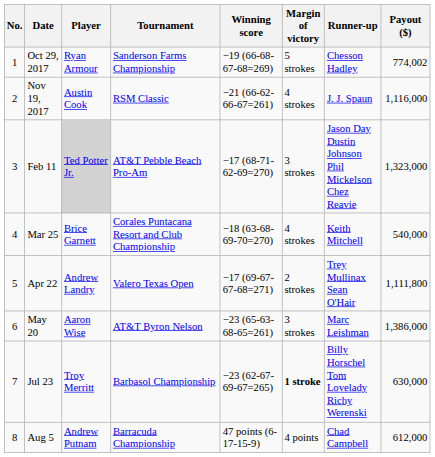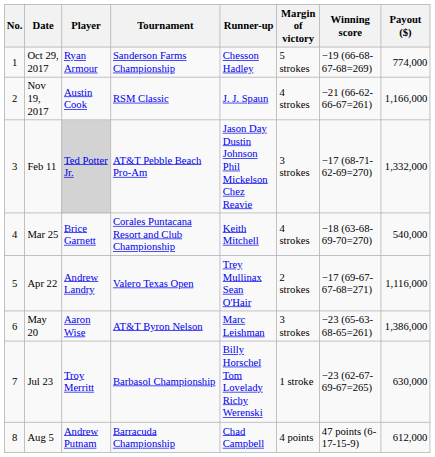 <table class="wikitable" style="font-size:95%;">
 <tr>
 <th>No.</th>
 <th>Date</th>
 <th>Player</th>
 <th>Tournament</th>
+<th>Runner-up</th>
+<th>Margin of<br>victory</th>
 <th>Winning score</th>
-<th>Margin of<br>victory</th>
-<th>Runner-up</th>
 <th>Payout ($)</th>
 </tr>
 <tr>
 <td align=center>1</td>
 <td>Oct 29, 2017</td>
 <td> <a href='#'>Ryan Armour</a></td>
 <td><a href='#'>Sanderson Farms Championship</a></td>
+<td> <a href='#'>Chesson Hadley</a></td>
+<td>5 strokes</td>
 <td>−19 (66-68-67-68=269)</td>
-<td>5 strokes</td>
-<td> <a href='#'>Chesson Hadley</a></td>
-<td align=right>774,002</td>
+<td align=right>774,000</td>
 </tr>
 <tr>
 <td align=center>2</td>
 <td>Nov 19, 2017</td>
 <td> <a href='#'>Austin Cook</a></td>
 <td><a href='#'>RSM Classic</a></td>
+<td> <a href='#'>J. J. Spaun</a></td>
+<td>4 strokes</td>
 <td>−21 (66-62-66-67=261)</td>
-<td>4 strokes</td>
-<td> <a href='#'>J. J. Spaun</a></td>
-<td align=right>1,116,000</td>
+<td align=right>1,166,000</td>
 </tr>
 <tr>
 <td align=center>3</td>
 <td>Feb 11</td>
 <td style="background: lightgrey;"> <a href='#'>Ted Potter Jr.</a></td>
 <td><a href='#'>AT&T Pebble Beach Pro-Am</a></td>
+<td> <a href='#'>Jason Day</a><br> <a href='#'>Dustin Johnson</a><br> <a href='#'>Phil Mickelson</a><br> <a href='#'>Chez Reavie</a></td>
+<td>3 strokes</td>
 <td>−17 (68-71-62-69=270)</td>
-<td>3 strokes</td>
-<td> <a href='#'>Jason Day</a><br> <a href='#'>Dustin Johnson</a><br> <a href='#'>Phil Mickelson</a><br> <a href='#'>Chez Reavie</a></td>
-<td align=right>1,323,000</td>
+<td align=right>1,332,000</td>
 </tr>
 <tr>
 <td align=center>4</td>
 <td>Mar 25</td>
 <td> <a href='#'>Brice Garnett</a></td>
 <td><a href='#'>Corales Puntacana Resort and Club Championship</a></td>
+<td> <a href='#'>Keith Mitchell</a></td>
+<td>4 strokes</td>
 <td>−18 (63-68-69-70=270)</td>
-<td>4 strokes</td>
-<td> <a href='#'>Keith Mitchell</a></td>
 <td align=right>540,000</td>
 </tr>
 <tr>
 <td align=center>5</td>
 <td>Apr 22</td>
 <td> <a href='#'>Andrew Landry</a></td>
 <td><a href='#'>Valero Texas Open</a></td>
+<td> <a href='#'>Trey Mullinax</a><br> <a href='#'>Sean O'Hair</a></td>
+<td>2 strokes</td>
 <td>−17 (69-67-67-68=271)</td>
-<td>2 strokes</td>
-<td> <a href='#'>Trey Mullinax</a><br> <a href='#'>Sean O'Hair</a></td>
-<td align=right>1,111,800</td>
+<td align=right>1,116,000</td>
 </tr>
 <tr>
 <td align=center>6</td>
 <td>May 20</td>
 <td> <a href='#'>Aaron Wise</a></td>
 <td><a href='#'>AT&T Byron Nelson</a></td>
+<td> <a href='#'>Marc Leishman</a></td>
+<td>3 strokes</td>
 <td>−23 (65-63-68-65=261)</td>
-<td>3 strokes</td>
-<td> <a href='#'>Marc Leishman</a></td>
 <td align=right>1,386,000</td>
 </tr>
 <tr>
 <td align=center>7</td>
 <td>Jul 23</td>
 <td> <a href='#'>Troy Merritt</a></td>
 <td><a href='#'>Barbasol Championship</a></td>
+<td> <a href='#'>Billy Horschel</a><br> <a href='#'>Tom Lovelady</a><br> <a href='#'>Richy Werenski</a></td>
+<td>1 stroke</td>
 <td>−23 (62-67-69-67=265)</td>
-<td><strong>1 stroke</strong></td>
-<td> <a href='#'>Billy Horschel</a><br> <a href='#'>Tom Lovelady</a><br> <a href='#'>Richy Werenski</a></td>
 <td align=right>630,000</td>
 </tr>
 <tr>
 <td align=center>8</td>
 <td>Aug 5</td>
 <td> <a href='#'>Andrew Putnam</a></td>
 <td><a href='#'>Barracuda Championship</a></td>
+<td> <a href='#'>Chad Campbell</a></td>
+<td>4 points</td>
 <td>47 points (6-17-15-9)</td>
-<td>4 points</td>
-<td> <a href='#'>Chad Campbell</a></td>
 <td align=right>612,000</td>
 </tr>
 </table>
